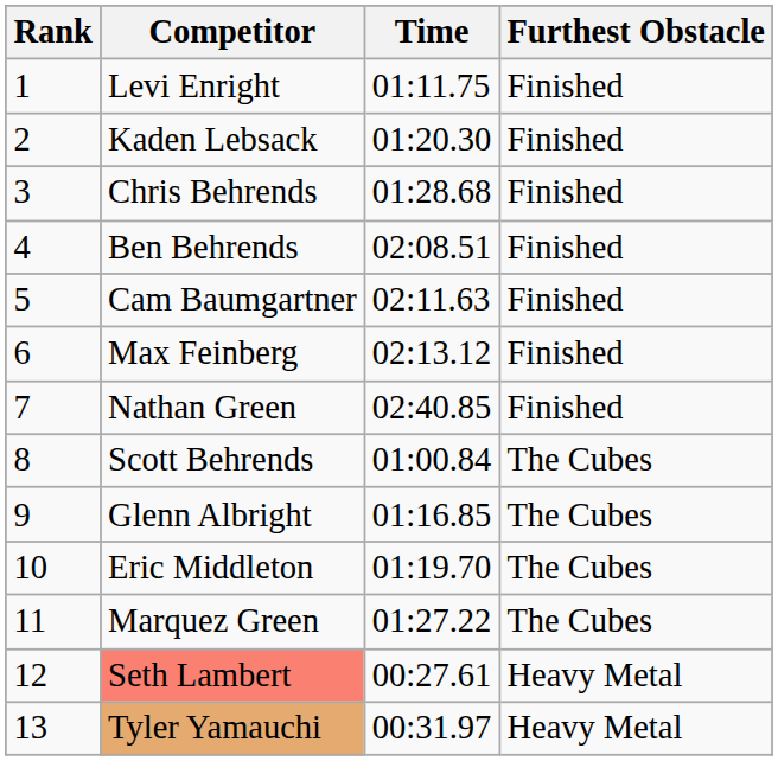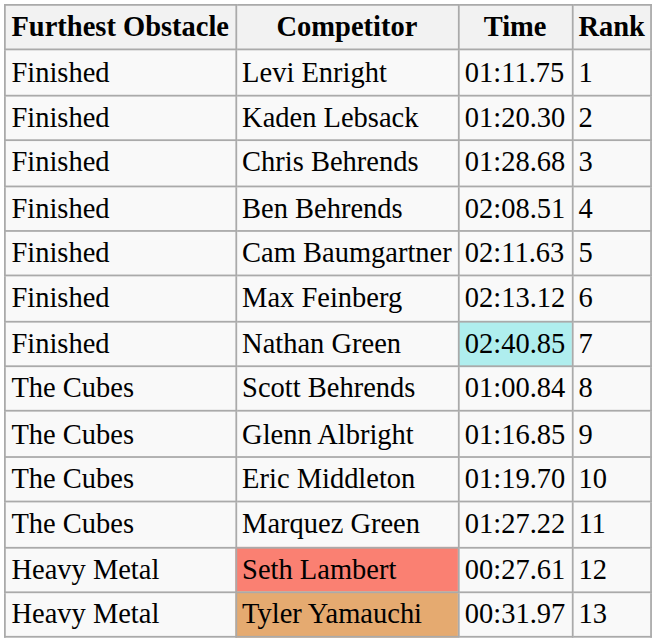 <table class="wikitable sortable mw-collapsible">
 <tr>
-<th width="5">Rank</th>
+<th>Furthest Obstacle</th>
 <th>Competitor</th>
 <th>Time</th>
-<th>Furthest Obstacle</th>
+<th width="5">Rank</th>
 </tr>
 <tr>
-<td>1</td>
+<td>Finished</td>
 <td>Levi Enright</td>
 <td>01:11.75</td>
-<td>Finished</td>
+<td>1</td>
 </tr>
 <tr>
-<td>2</td>
+<td>Finished</td>
 <td>Kaden Lebsack</td>
 <td>01:20.30</td>
-<td>Finished</td>
+<td>2</td>
 </tr>
 <tr>
-<td>3</td>
+<td>Finished</td>
 <td>Chris Behrends</td>
 <td>01:28.68</td>
-<td>Finished</td>
+<td>3</td>
 </tr>
 <tr>
-<td>4</td>
+<td>Finished</td>
 <td>Ben Behrends</td>
 <td>02:08.51</td>
-<td>Finished</td>
+<td>4</td>
 </tr>
 <tr>
-<td>5</td>
+<td>Finished</td>
 <td>Cam Baumgartner</td>
 <td>02:11.63</td>
-<td>Finished</td>
+<td>5</td>
 </tr>
 <tr>
-<td>6</td>
+<td>Finished</td>
 <td>Max Feinberg</td>
 <td>02:13.12</td>
-<td>Finished</td>
+<td>6</td>
 </tr>
 <tr>
+<td>Finished</td>
+<td>Nathan Green</td>
+<td style="background: paleturquoise;">02:40.85</td>
 <td>7</td>
-<td>Nathan Green</td>
-<td>02:40.85</td>
-<td>Finished</td>
 </tr>
 <tr>
-<td>8</td>
+<td>The Cubes</td>
 <td>Scott Behrends</td>
 <td>01:00.84</td>
-<td>The Cubes</td>
+<td>8</td>
 </tr>
 <tr>
-<td>9</td>
+<td>The Cubes</td>
 <td>Glenn Albright</td>
 <td>01:16.85</td>
-<td>The Cubes</td>
+<td>9</td>
 </tr>
 <tr>
-<td>10</td>
+<td>The Cubes</td>
 <td>Eric Middleton</td>
 <td>01:19.70</td>
-<td>The Cubes</td>
+<td>10</td>
 </tr>
 <tr>
-<td>11</td>
+<td>The Cubes</td>
 <td>Marquez Green</td>
 <td>01:27.22</td>
-<td>The Cubes</td>
+<td>11</td>
 </tr>
 <tr>
-<td>12</td>
+<td>Heavy Metal</td>
 <td style="background-color:#FA8072">Seth Lambert</td>
 <td>00:27.61</td>
-<td>Heavy Metal</td>
+<td>12</td>
 </tr>
 <tr>
-<td>13</td>
+<td>Heavy Metal</td>
 <td style="background-color:#E5AA70">Tyler Yamauchi</td>
 <td>00:31.97</td>
-<td>Heavy Metal</td>
+<td>13</td>
 </tr>
 </table>
